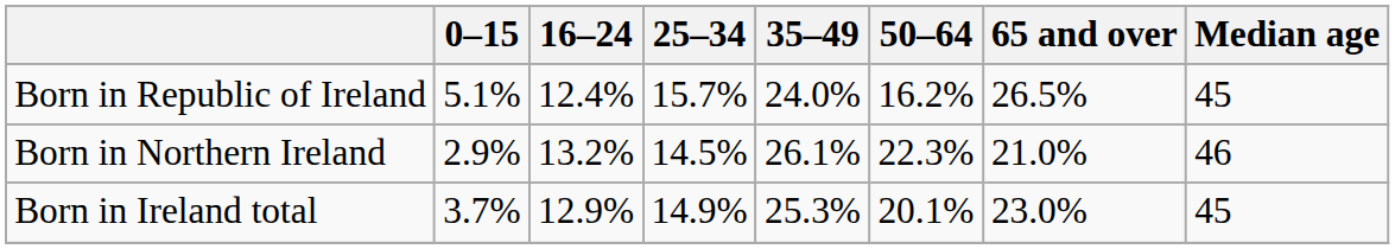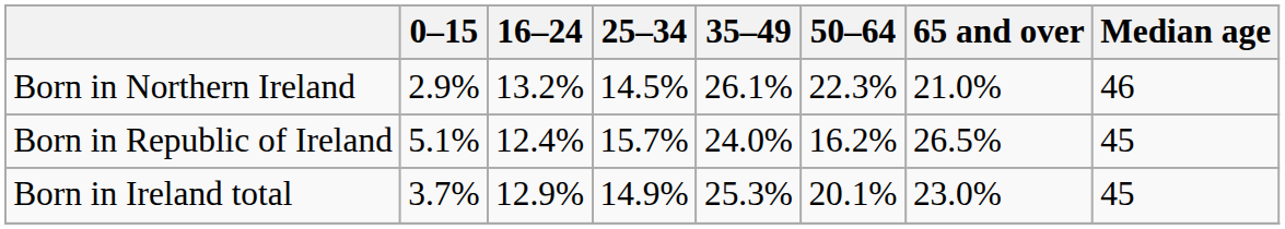 <table class="wikitable">
 <tr>
 <th></th>
 <th>0–15</th>
 <th>16–24</th>
 <th>25–34</th>
 <th>35–49</th>
 <th>50–64</th>
 <th>65 and over</th>
 <th>Median age</th>
 </tr>
 <tr>
+<td>Born in Northern Ireland</td>
+<td>2.9%</td>
+<td>13.2%</td>
+<td>14.5%</td>
+<td>26.1%</td>
+<td>22.3%</td>
+<td>21.0%</td>
+<td>46</td>
+</tr>
+<tr>
 <td>Born in Republic of Ireland</td>
 <td>5.1%</td>
 <td>12.4%</td>
 <td>15.7%</td>
 <td>24.0%</td>
 <td>16.2%</td>
 <td>26.5%</td>
 <td>45</td>
-</tr>
-<tr>
-<td>Born in Northern Ireland</td>
-<td>2.9%</td>
-<td>13.2%</td>
-<td>14.5%</td>
-<td>26.1%</td>
-<td>22.3%</td>
-<td>21.0%</td>
-<td>46</td>
 </tr>
 <tr>
 <td>Born in Ireland total</td>
 <td>3.7%</td>
 <td>12.9%</td>
 <td>14.9%</td>
 <td>25.3%</td>
 <td>20.1%</td>
 <td>23.0%</td>
 <td>45</td>
 </tr>
 <tr>
 </tr>
 </table>
